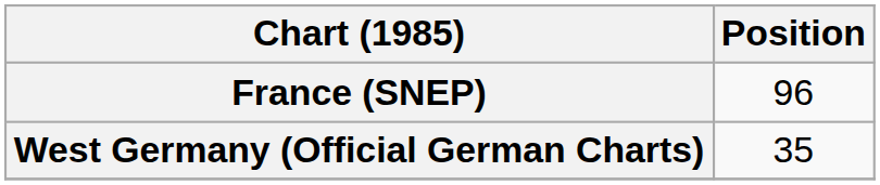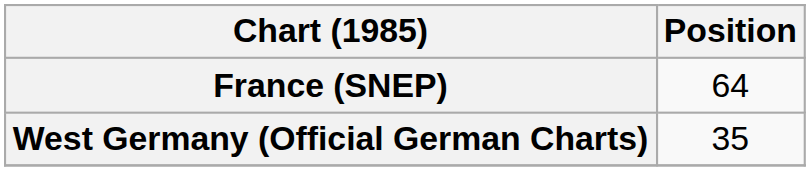 <table class="wikitable sortable plainrowheaders" style="text-align:center">
 <tr>
 <th scope="col">Chart (1985)</th>
 <th scope="col">Position</th>
 </tr>
 <tr>
 <th scope="row">France (SNEP)</th>
-<td>96</td>
+<td>64</td>
 </tr>
 <tr>
 <th scope="row">West Germany (Official German Charts)</th>
 <td>35</td>
 </tr>
 <tr>
 </tr>
 </table>
